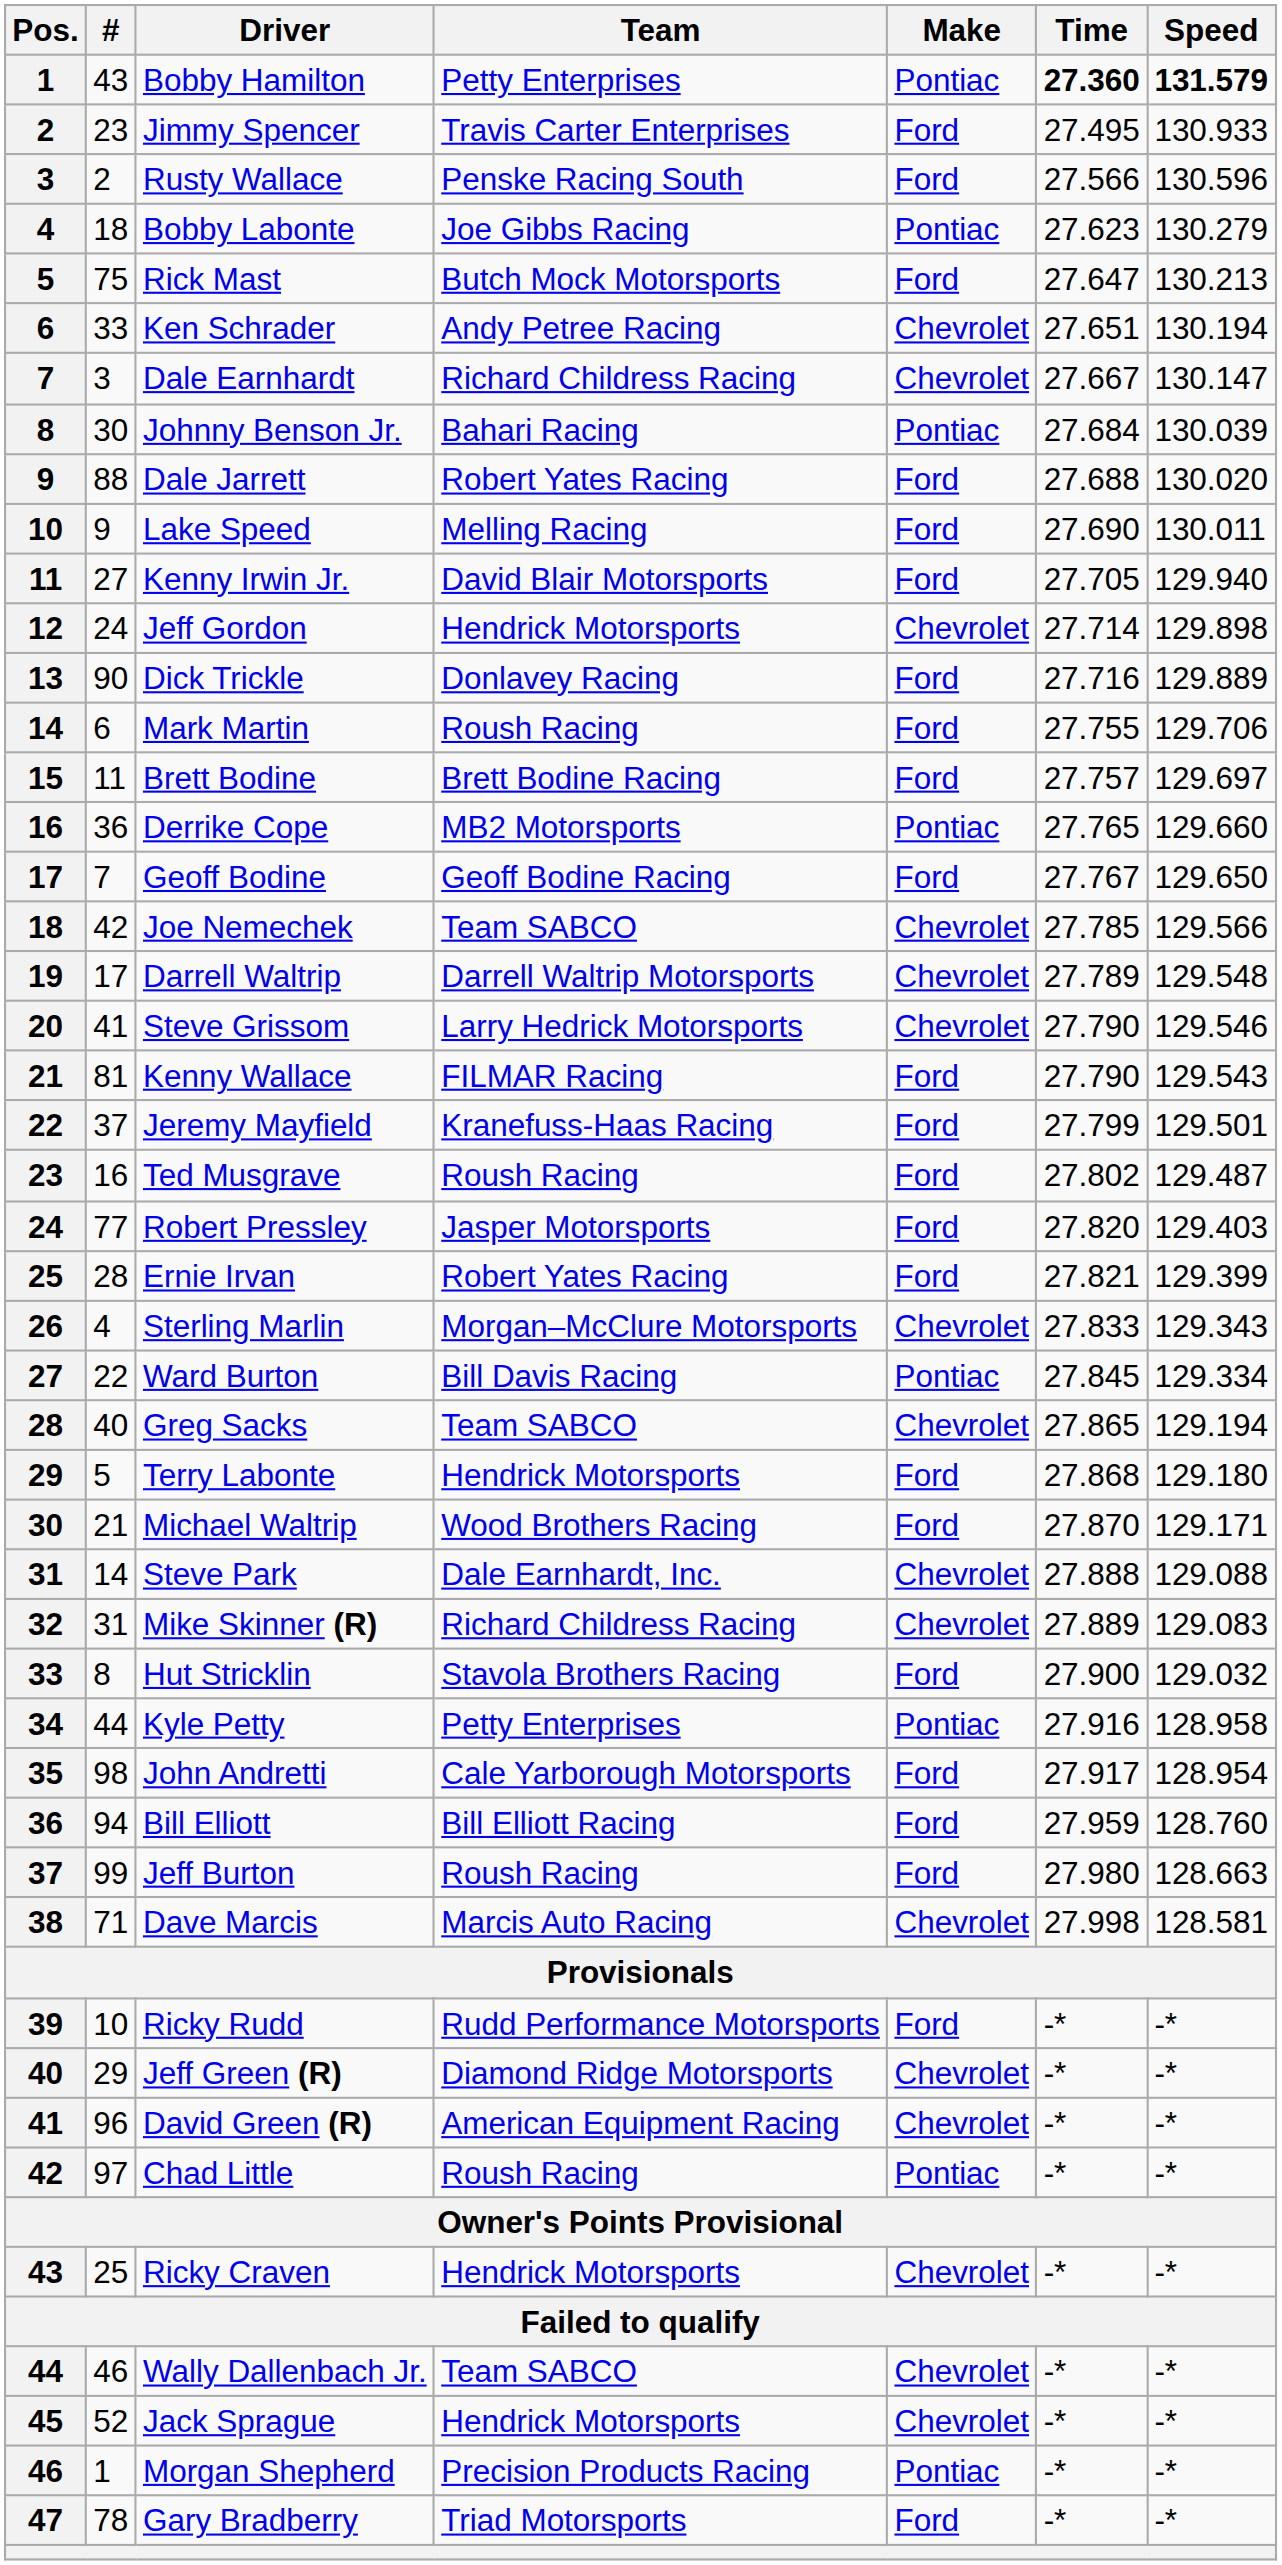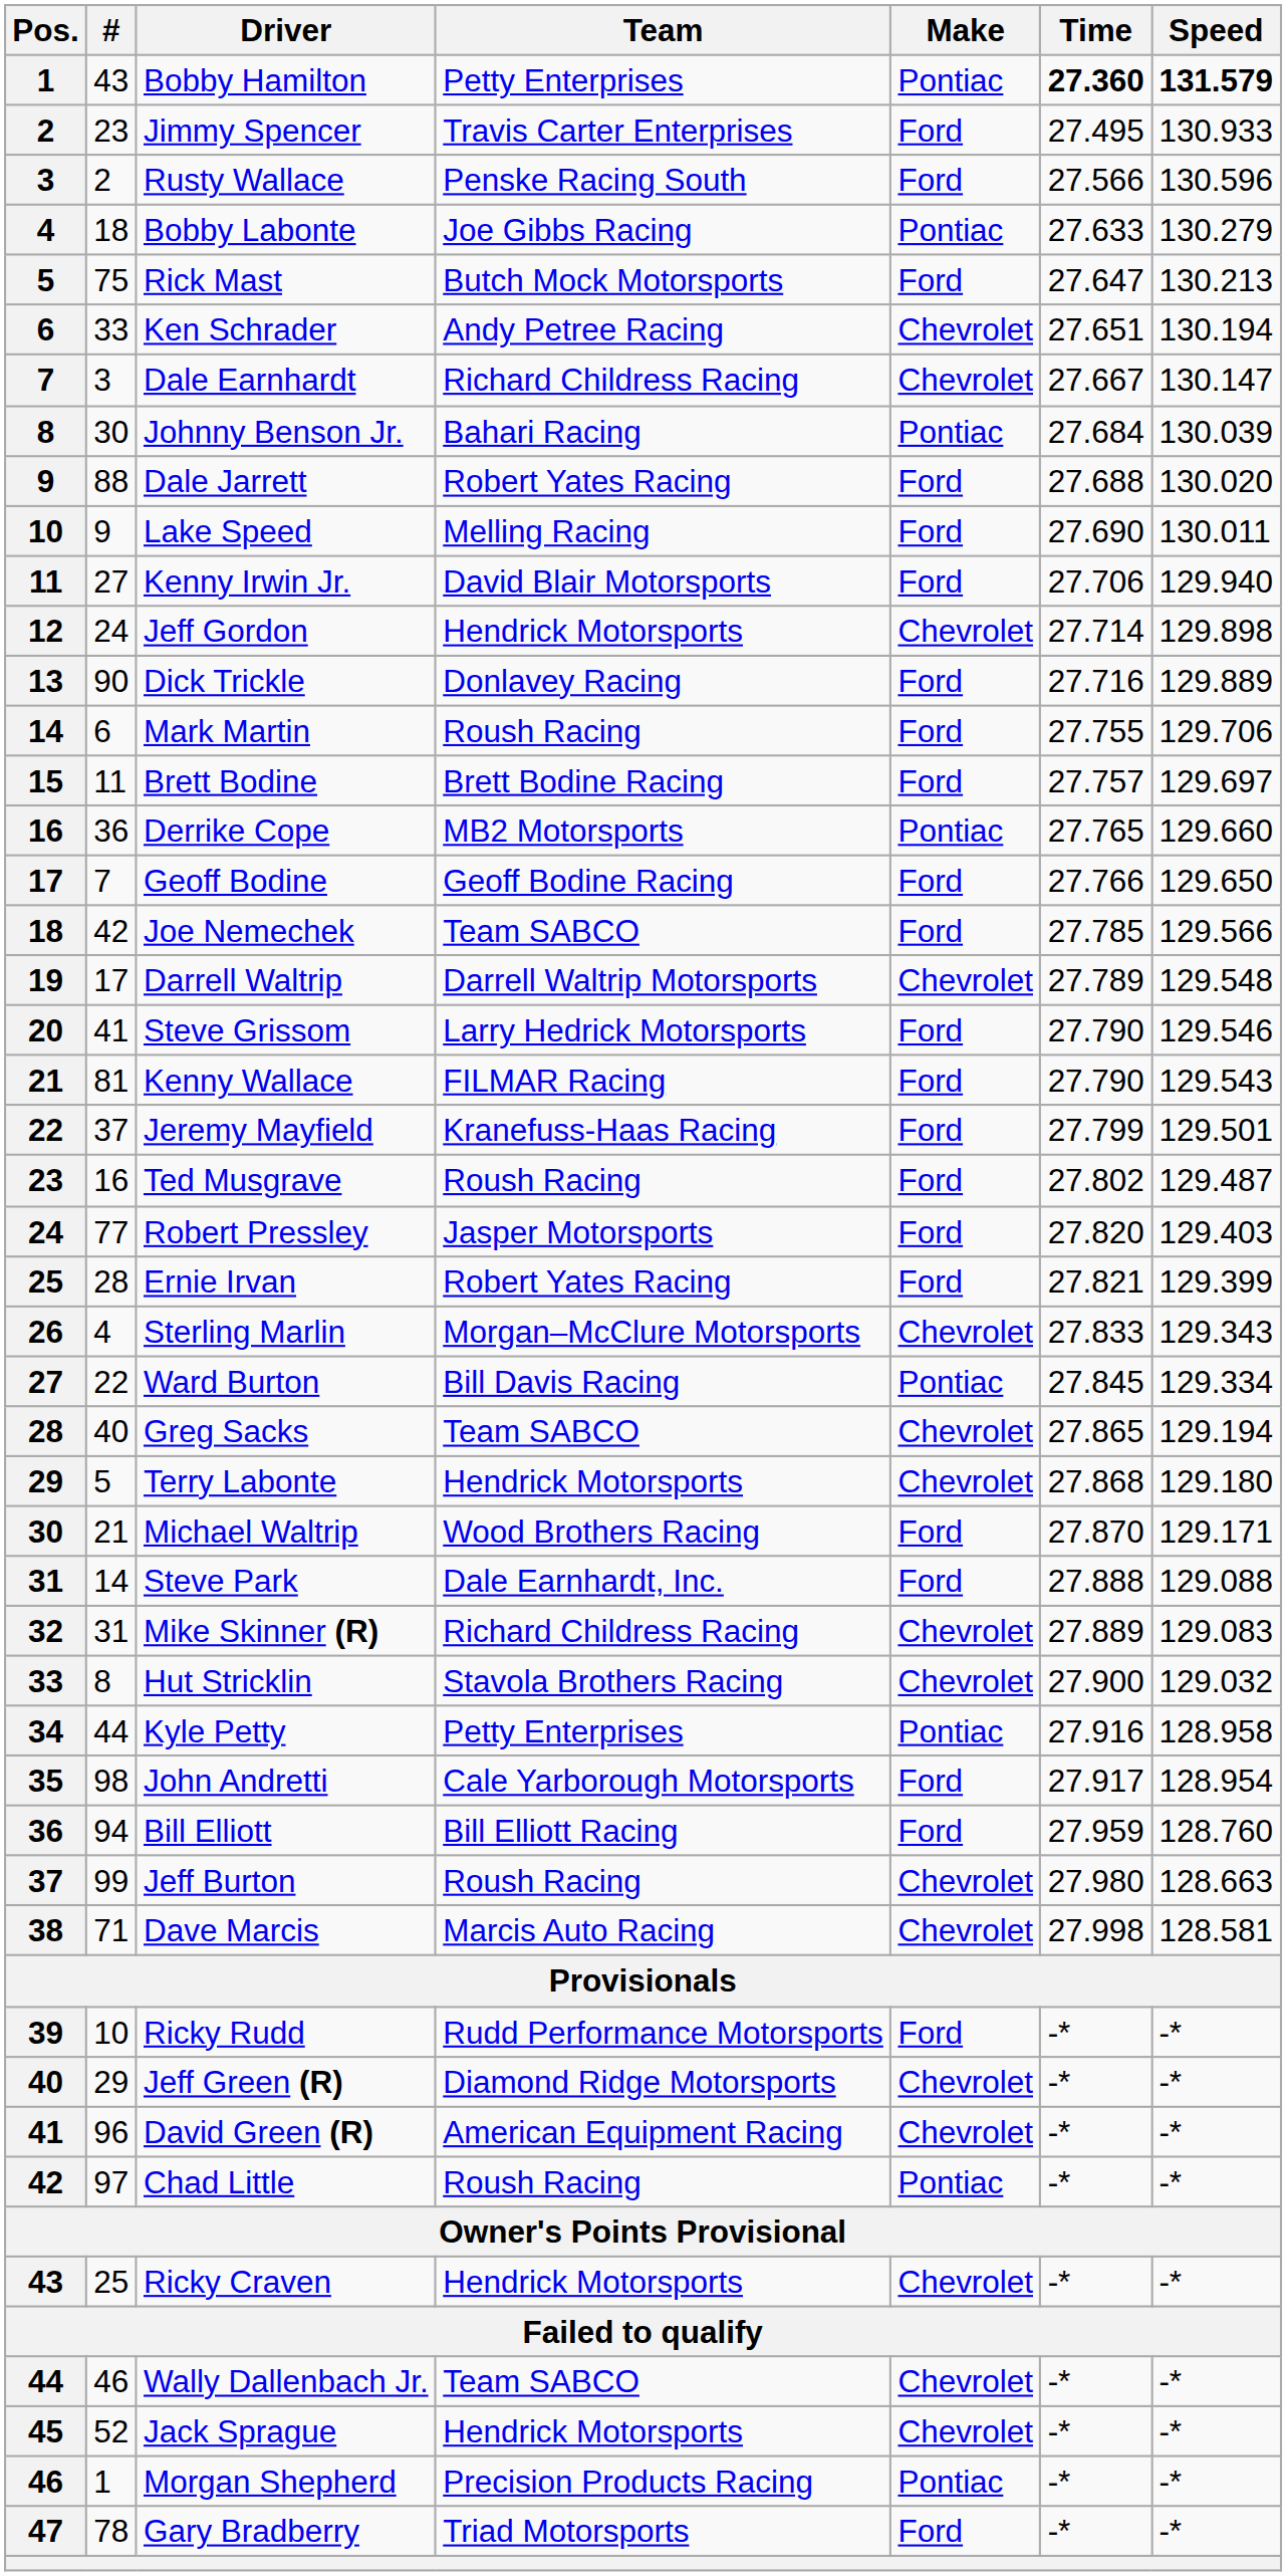 <table class="wikitable" style="font-size:95%">
 <tr>
 <th>Pos.</th>
 <th>#</th>
 <th>Driver</th>
 <th>Team</th>
 <th>Make</th>
 <th>Time</th>
 <th>Speed</th>
 </tr>
 <tr>
 <th>1</th>
 <td>43</td>
 <td><a href='#'>Bobby Hamilton</a></td>
 <td><a href='#'>Petty Enterprises</a></td>
 <td><a href='#'>Pontiac</a></td>
 <td><strong>27.360</strong></td>
 <td><strong>131.579</strong></td>
 </tr>
 <tr>
 <th>2</th>
 <td>23</td>
 <td><a href='#'>Jimmy Spencer</a></td>
 <td><a href='#'>Travis Carter Enterprises</a></td>
 <td><a href='#'>Ford</a></td>
 <td>27.495</td>
 <td>130.933</td>
 </tr>
 <tr>
 <th>3</th>
 <td>2</td>
 <td><a href='#'>Rusty Wallace</a></td>
 <td><a href='#'>Penske Racing South</a></td>
 <td><a href='#'>Ford</a></td>
 <td>27.566</td>
 <td>130.596</td>
 </tr>
 <tr>
 <th>4</th>
 <td>18</td>
 <td><a href='#'>Bobby Labonte</a></td>
 <td><a href='#'>Joe Gibbs Racing</a></td>
 <td><a href='#'>Pontiac</a></td>
-<td>27.623</td>
+<td>27.633</td>
 <td>130.279</td>
 </tr>
 <tr>
 <th>5</th>
 <td>75</td>
 <td><a href='#'>Rick Mast</a></td>
 <td><a href='#'>Butch Mock Motorsports</a></td>
 <td><a href='#'>Ford</a></td>
 <td>27.647</td>
 <td>130.213</td>
 </tr>
 <tr>
 <th>6</th>
 <td>33</td>
 <td><a href='#'>Ken Schrader</a></td>
 <td><a href='#'>Andy Petree Racing</a></td>
 <td><a href='#'>Chevrolet</a></td>
 <td>27.651</td>
 <td>130.194</td>
 </tr>
 <tr>
 <th>7</th>
 <td>3</td>
 <td><a href='#'>Dale Earnhardt</a></td>
 <td><a href='#'>Richard Childress Racing</a></td>
 <td><a href='#'>Chevrolet</a></td>
 <td>27.667</td>
 <td>130.147</td>
 </tr>
 <tr>
 <th>8</th>
 <td>30</td>
 <td><a href='#'>Johnny Benson Jr.</a></td>
 <td><a href='#'>Bahari Racing</a></td>
 <td><a href='#'>Pontiac</a></td>
 <td>27.684</td>
 <td>130.039</td>
 </tr>
 <tr>
 <th>9</th>
 <td>88</td>
 <td><a href='#'>Dale Jarrett</a></td>
 <td><a href='#'>Robert Yates Racing</a></td>
 <td><a href='#'>Ford</a></td>
 <td>27.688</td>
 <td>130.020</td>
 </tr>
 <tr>
 <th>10</th>
 <td>9</td>
 <td><a href='#'>Lake Speed</a></td>
 <td><a href='#'>Melling Racing</a></td>
 <td><a href='#'>Ford</a></td>
 <td>27.690</td>
 <td>130.011</td>
 </tr>
 <tr>
 <th>11</th>
 <td>27</td>
 <td><a href='#'>Kenny Irwin Jr.</a></td>
 <td><a href='#'>David Blair Motorsports</a></td>
 <td><a href='#'>Ford</a></td>
-<td>27.705</td>
+<td>27.706</td>
 <td>129.940</td>
 </tr>
 <tr>
 <th>12</th>
 <td>24</td>
 <td><a href='#'>Jeff Gordon</a></td>
 <td><a href='#'>Hendrick Motorsports</a></td>
 <td><a href='#'>Chevrolet</a></td>
 <td>27.714</td>
 <td>129.898</td>
 </tr>
 <tr>
 <th>13</th>
 <td>90</td>
 <td><a href='#'>Dick Trickle</a></td>
 <td><a href='#'>Donlavey Racing</a></td>
 <td><a href='#'>Ford</a></td>
 <td>27.716</td>
 <td>129.889</td>
 </tr>
 <tr>
 <th>14</th>
 <td>6</td>
 <td><a href='#'>Mark Martin</a></td>
 <td><a href='#'>Roush Racing</a></td>
 <td><a href='#'>Ford</a></td>
 <td>27.755</td>
 <td>129.706</td>
 </tr>
 <tr>
 <th>15</th>
 <td>11</td>
 <td><a href='#'>Brett Bodine</a></td>
 <td><a href='#'>Brett Bodine Racing</a></td>
 <td><a href='#'>Ford</a></td>
 <td>27.757</td>
 <td>129.697</td>
 </tr>
 <tr>
 <th>16</th>
 <td>36</td>
 <td><a href='#'>Derrike Cope</a></td>
 <td><a href='#'>MB2 Motorsports</a></td>
 <td><a href='#'>Pontiac</a></td>
 <td>27.765</td>
 <td>129.660</td>
 </tr>
 <tr>
 <th>17</th>
 <td>7</td>
 <td><a href='#'>Geoff Bodine</a></td>
 <td><a href='#'>Geoff Bodine Racing</a></td>
 <td><a href='#'>Ford</a></td>
-<td>27.767</td>
+<td>27.766</td>
 <td>129.650</td>
 </tr>
 <tr>
 <th>18</th>
 <td>42</td>
 <td><a href='#'>Joe Nemechek</a></td>
 <td><a href='#'>Team SABCO</a></td>
-<td><a href='#'>Chevrolet</a></td>
+<td><a href='#'>Ford</a></td>
 <td>27.785</td>
 <td>129.566</td>
 </tr>
 <tr>
 <th>19</th>
 <td>17</td>
 <td><a href='#'>Darrell Waltrip</a></td>
 <td><a href='#'>Darrell Waltrip Motorsports</a></td>
 <td><a href='#'>Chevrolet</a></td>
 <td>27.789</td>
 <td>129.548</td>
 </tr>
 <tr>
 <th>20</th>
 <td>41</td>
 <td><a href='#'>Steve Grissom</a></td>
 <td><a href='#'>Larry Hedrick Motorsports</a></td>
-<td><a href='#'>Chevrolet</a></td>
+<td><a href='#'>Ford</a></td>
 <td>27.790</td>
 <td>129.546</td>
 </tr>
 <tr>
 <th>21</th>
 <td>81</td>
 <td><a href='#'>Kenny Wallace</a></td>
 <td><a href='#'>FILMAR Racing</a></td>
 <td><a href='#'>Ford</a></td>
 <td>27.790</td>
 <td>129.543</td>
 </tr>
 <tr>
 <th>22</th>
 <td>37</td>
 <td><a href='#'>Jeremy Mayfield</a></td>
 <td><a href='#'>Kranefuss-Haas Racing</a></td>
 <td><a href='#'>Ford</a></td>
 <td>27.799</td>
 <td>129.501</td>
 </tr>
 <tr>
 <th>23</th>
 <td>16</td>
 <td><a href='#'>Ted Musgrave</a></td>
 <td><a href='#'>Roush Racing</a></td>
 <td><a href='#'>Ford</a></td>
 <td>27.802</td>
 <td>129.487</td>
 </tr>
 <tr>
 <th>24</th>
 <td>77</td>
 <td><a href='#'>Robert Pressley</a></td>
 <td><a href='#'>Jasper Motorsports</a></td>
 <td><a href='#'>Ford</a></td>
 <td>27.820</td>
 <td>129.403</td>
 </tr>
 <tr>
 <th>25</th>
 <td>28</td>
 <td><a href='#'>Ernie Irvan</a></td>
 <td><a href='#'>Robert Yates Racing</a></td>
 <td><a href='#'>Ford</a></td>
 <td>27.821</td>
 <td>129.399</td>
 </tr>
 <tr>
 <th>26</th>
 <td>4</td>
 <td><a href='#'>Sterling Marlin</a></td>
 <td><a href='#'>Morgan–McClure Motorsports</a></td>
 <td><a href='#'>Chevrolet</a></td>
 <td>27.833</td>
 <td>129.343</td>
 </tr>
 <tr>
 <th>27</th>
 <td>22</td>
 <td><a href='#'>Ward Burton</a></td>
 <td><a href='#'>Bill Davis Racing</a></td>
 <td><a href='#'>Pontiac</a></td>
 <td>27.845</td>
 <td>129.334</td>
 </tr>
 <tr>
 <th>28</th>
 <td>40</td>
 <td><a href='#'>Greg Sacks</a></td>
 <td><a href='#'>Team SABCO</a></td>
 <td><a href='#'>Chevrolet</a></td>
 <td>27.865</td>
 <td>129.194</td>
 </tr>
 <tr>
 <th>29</th>
 <td>5</td>
 <td><a href='#'>Terry Labonte</a></td>
 <td><a href='#'>Hendrick Motorsports</a></td>
-<td><a href='#'>Ford</a></td>
+<td><a href='#'>Chevrolet</a></td>
 <td>27.868</td>
 <td>129.180</td>
 </tr>
 <tr>
 <th>30</th>
 <td>21</td>
 <td><a href='#'>Michael Waltrip</a></td>
 <td><a href='#'>Wood Brothers Racing</a></td>
 <td><a href='#'>Ford</a></td>
 <td>27.870</td>
 <td>129.171</td>
 </tr>
 <tr>
 <th>31</th>
 <td>14</td>
 <td><a href='#'>Steve Park</a></td>
 <td><a href='#'>Dale Earnhardt, Inc.</a></td>
-<td><a href='#'>Chevrolet</a></td>
+<td><a href='#'>Ford</a></td>
 <td>27.888</td>
 <td>129.088</td>
 </tr>
 <tr>
 <th>32</th>
 <td>31</td>
 <td><a href='#'>Mike Skinner</a> <strong>(R)</strong></td>
 <td><a href='#'>Richard Childress Racing</a></td>
 <td><a href='#'>Chevrolet</a></td>
 <td>27.889</td>
 <td>129.083</td>
 </tr>
 <tr>
 <th>33</th>
 <td>8</td>
 <td><a href='#'>Hut Stricklin</a></td>
 <td><a href='#'>Stavola Brothers Racing</a></td>
-<td><a href='#'>Ford</a></td>
+<td><a href='#'>Chevrolet</a></td>
 <td>27.900</td>
 <td>129.032</td>
 </tr>
 <tr>
 <th>34</th>
 <td>44</td>
 <td><a href='#'>Kyle Petty</a></td>
 <td><a href='#'>Petty Enterprises</a></td>
 <td><a href='#'>Pontiac</a></td>
 <td>27.916</td>
 <td>128.958</td>
 </tr>
 <tr>
 <th>35</th>
 <td>98</td>
 <td><a href='#'>John Andretti</a></td>
 <td><a href='#'>Cale Yarborough Motorsports</a></td>
 <td><a href='#'>Ford</a></td>
 <td>27.917</td>
 <td>128.954</td>
 </tr>
 <tr>
 <th>36</th>
 <td>94</td>
 <td><a href='#'>Bill Elliott</a></td>
 <td><a href='#'>Bill Elliott Racing</a></td>
 <td><a href='#'>Ford</a></td>
 <td>27.959</td>
 <td>128.760</td>
 </tr>
 <tr>
 <th>37</th>
 <td>99</td>
 <td><a href='#'>Jeff Burton</a></td>
 <td><a href='#'>Roush Racing</a></td>
-<td><a href='#'>Ford</a></td>
+<td><a href='#'>Chevrolet</a></td>
 <td>27.980</td>
 <td>128.663</td>
 </tr>
 <tr>
 <th>38</th>
 <td>71</td>
 <td><a href='#'>Dave Marcis</a></td>
 <td><a href='#'>Marcis Auto Racing</a></td>
 <td><a href='#'>Chevrolet</a></td>
 <td>27.998</td>
 <td>128.581</td>
 </tr>
 <tr>
 <th colspan="7">Provisionals</th>
 </tr>
 <tr>
 <th>39</th>
 <td>10</td>
 <td><a href='#'>Ricky Rudd</a></td>
 <td><a href='#'>Rudd Performance Motorsports</a></td>
 <td><a href='#'>Ford</a></td>
 <td>-*</td>
 <td>-*</td>
 </tr>
 <tr>
 <th>40</th>
 <td>29</td>
 <td><a href='#'>Jeff Green</a> <strong>(R)</strong></td>
 <td><a href='#'>Diamond Ridge Motorsports</a></td>
 <td><a href='#'>Chevrolet</a></td>
 <td>-*</td>
 <td>-*</td>
 </tr>
 <tr>
 <th>41</th>
 <td>96</td>
 <td><a href='#'>David Green</a> <strong>(R)</strong></td>
 <td><a href='#'>American Equipment Racing</a></td>
 <td><a href='#'>Chevrolet</a></td>
 <td>-*</td>
 <td>-*</td>
 </tr>
 <tr>
 <th>42</th>
 <td>97</td>
 <td><a href='#'>Chad Little</a></td>
 <td><a href='#'>Roush Racing</a></td>
 <td><a href='#'>Pontiac</a></td>
 <td>-*</td>
 <td>-*</td>
 </tr>
 <tr>
 <th colspan="7">Owner's Points Provisional</th>
 </tr>
 <tr>
 <th>43</th>
 <td>25</td>
 <td><a href='#'>Ricky Craven</a></td>
 <td><a href='#'>Hendrick Motorsports</a></td>
 <td><a href='#'>Chevrolet</a></td>
 <td>-*</td>
 <td>-*</td>
 </tr>
 <tr>
 <th colspan="7">Failed to qualify</th>
 </tr>
 <tr>
 <th>44</th>
 <td>46</td>
 <td><a href='#'>Wally Dallenbach Jr.</a></td>
 <td><a href='#'>Team SABCO</a></td>
 <td><a href='#'>Chevrolet</a></td>
 <td>-*</td>
 <td>-*</td>
 </tr>
 <tr>
 <th>45</th>
 <td>52</td>
 <td><a href='#'>Jack Sprague</a></td>
 <td><a href='#'>Hendrick Motorsports</a></td>
 <td><a href='#'>Chevrolet</a></td>
 <td>-*</td>
 <td>-*</td>
 </tr>
 <tr>
 <th>46</th>
 <td>1</td>
 <td><a href='#'>Morgan Shepherd</a></td>
 <td><a href='#'>Precision Products Racing</a></td>
 <td><a href='#'>Pontiac</a></td>
 <td>-*</td>
 <td>-*</td>
 </tr>
 <tr>
 <th>47</th>
 <td>78</td>
 <td><a href='#'>Gary Bradberry</a></td>
 <td><a href='#'>Triad Motorsports</a></td>
 <td><a href='#'>Ford</a></td>
 <td>-*</td>
 <td>-*</td>
 </tr>
 <tr>
 <th colspan="7"></th>
 </tr>
 </table>
